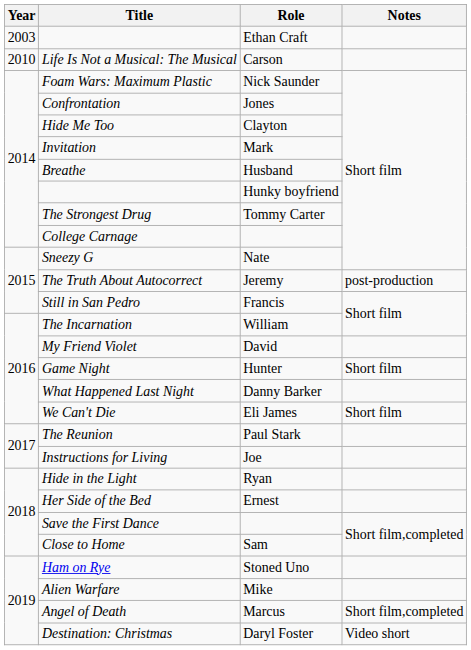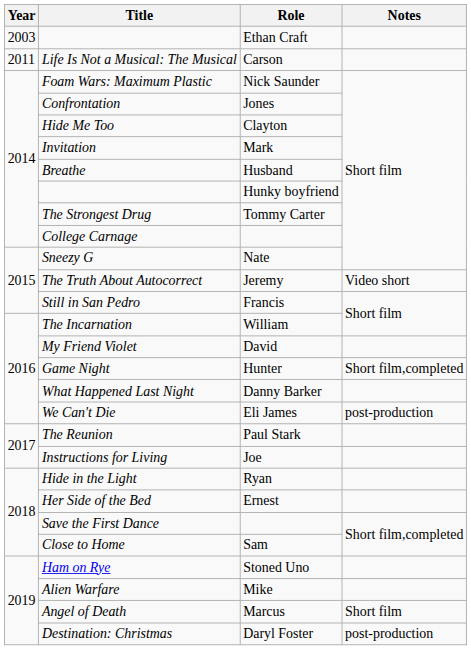 <table class="wikitable sortable">
 <tr>
 <th>Year</th>
 <th>Title</th>
 <th>Role</th>
 <th class="unsortable">Notes</th>
 </tr>
 <tr>
 <td>2003</td>
 <td><em></em></td>
 <td>Ethan Craft</td>
 <td></td>
 </tr>
 <tr>
-<td>2010</td>
+<td>2011</td>
 <td><em>Life Is Not a Musical: The Musical</em></td>
 <td>Carson</td>
 <td></td>
 </tr>
 <tr>
 <td rowspan=8>2014</td>
 <td><em>Foam Wars: Maximum Plastic </em></td>
 <td>Nick Saunder</td>
 <td rowspan=9>Short film</td>
 </tr>
 <tr>
 <td><em>Confrontation</em></td>
 <td>Jones</td>
 </tr>
 <tr>
 <td><em>Hide Me Too</em></td>
 <td>Clayton</td>
 </tr>
 <tr>
 <td><em>Invitation </em></td>
 <td>Mark</td>
 </tr>
 <tr>
 <td><em>Breathe</em></td>
 <td>Husband</td>
 </tr>
 <tr>
 <td><em></em></td>
 <td>Hunky boyfriend</td>
 </tr>
 <tr>
 <td><em>The Strongest Drug </em></td>
 <td>Tommy Carter</td>
 </tr>
 <tr>
 <td><em>College Carnage </em></td>
 <td></td>
 </tr>
 <tr>
 <td rowspan=3>2015</td>
 <td><em>Sneezy G </em></td>
 <td>Nate</td>
 </tr>
 <tr>
 <td><em>The Truth About Autocorrect </em></td>
 <td>Jeremy</td>
-<td>post-production</td>
+<td>Video short</td>
 </tr>
 <tr>
 <td><em>Still in San Pedro</em></td>
 <td>Francis</td>
 <td rowspan=2>Short film</td>
 </tr>
 <tr>
 <td rowspan=5>2016</td>
 <td><em>The Incarnation </em></td>
 <td>William</td>
 </tr>
 <tr>
 <td><em>My Friend Violet </em></td>
 <td>David</td>
 <td></td>
 </tr>
 <tr>
 <td><em>Game Night </em></td>
 <td>Hunter</td>
-<td>Short film</td>
+<td>Short film,completed</td>
 </tr>
 <tr>
 <td><em>What Happened Last Night </em></td>
 <td>Danny Barker</td>
 <td></td>
 </tr>
 <tr>
 <td><em>We Can't Die </em></td>
 <td>Eli James</td>
-<td>Short film</td>
+<td>post-production</td>
 </tr>
 <tr>
 <td rowspan=2>2017</td>
 <td><em>The Reunion</em></td>
 <td>Paul Stark</td>
 <td></td>
 </tr>
 <tr>
 <td><em>Instructions for Living </em></td>
 <td>Joe</td>
 <td></td>
 </tr>
 <tr>
 <td rowspan=4>2018</td>
 <td><em>Hide in the Light </em></td>
 <td>Ryan</td>
 <td></td>
 </tr>
 <tr>
 <td><em>Her Side of the Bed </em></td>
 <td>Ernest</td>
 <td></td>
 </tr>
 <tr>
 <td><em>Save the First Dance</em></td>
 <td></td>
 <td rowspan=2>Short film,completed</td>
 </tr>
 <tr>
 <td><em>Close to Home</em></td>
 <td>Sam</td>
 </tr>
 <tr>
 <td rowspan=4>2019</td>
 <td><em><a href='#'>Ham on Rye</a></em></td>
 <td>Stoned Uno</td>
 <td></td>
 </tr>
 <tr>
 <td><em>Alien Warfare</em></td>
 <td>Mike</td>
 <td></td>
 </tr>
 <tr>
 <td><em>Angel of Death </em></td>
 <td>Marcus</td>
-<td>Short film,completed</td>
+<td>Short film</td>
 </tr>
 <tr>
 <td><em>Destination: Christmas </em></td>
 <td>Daryl Foster</td>
-<td>Video short</td>
+<td>post-production</td>
 </tr>
 </table>
